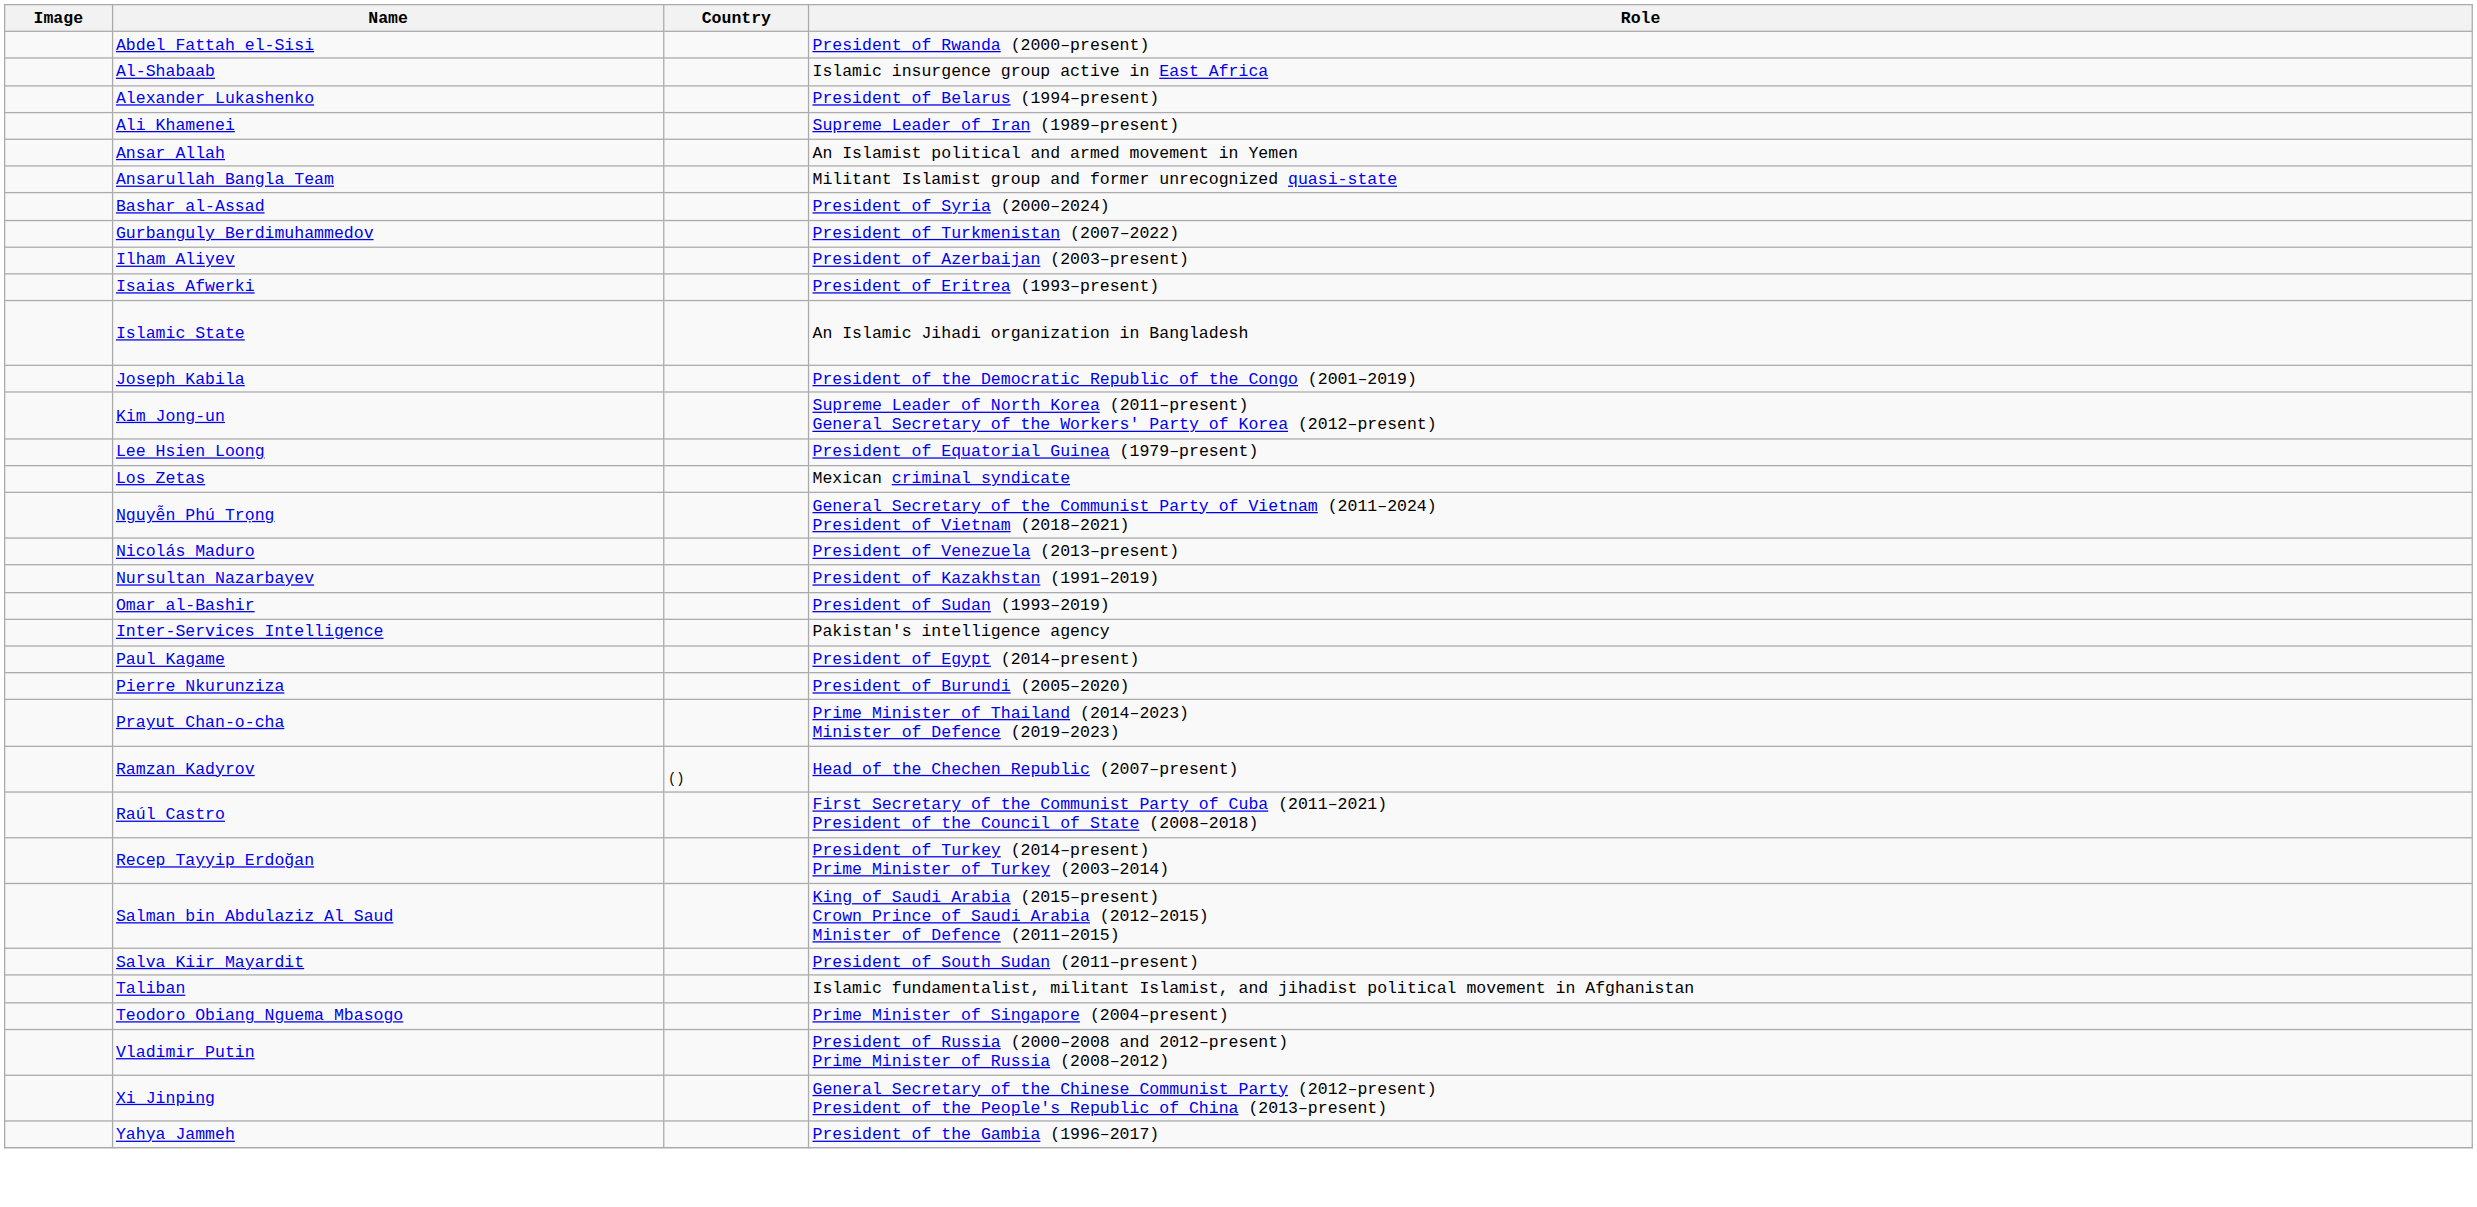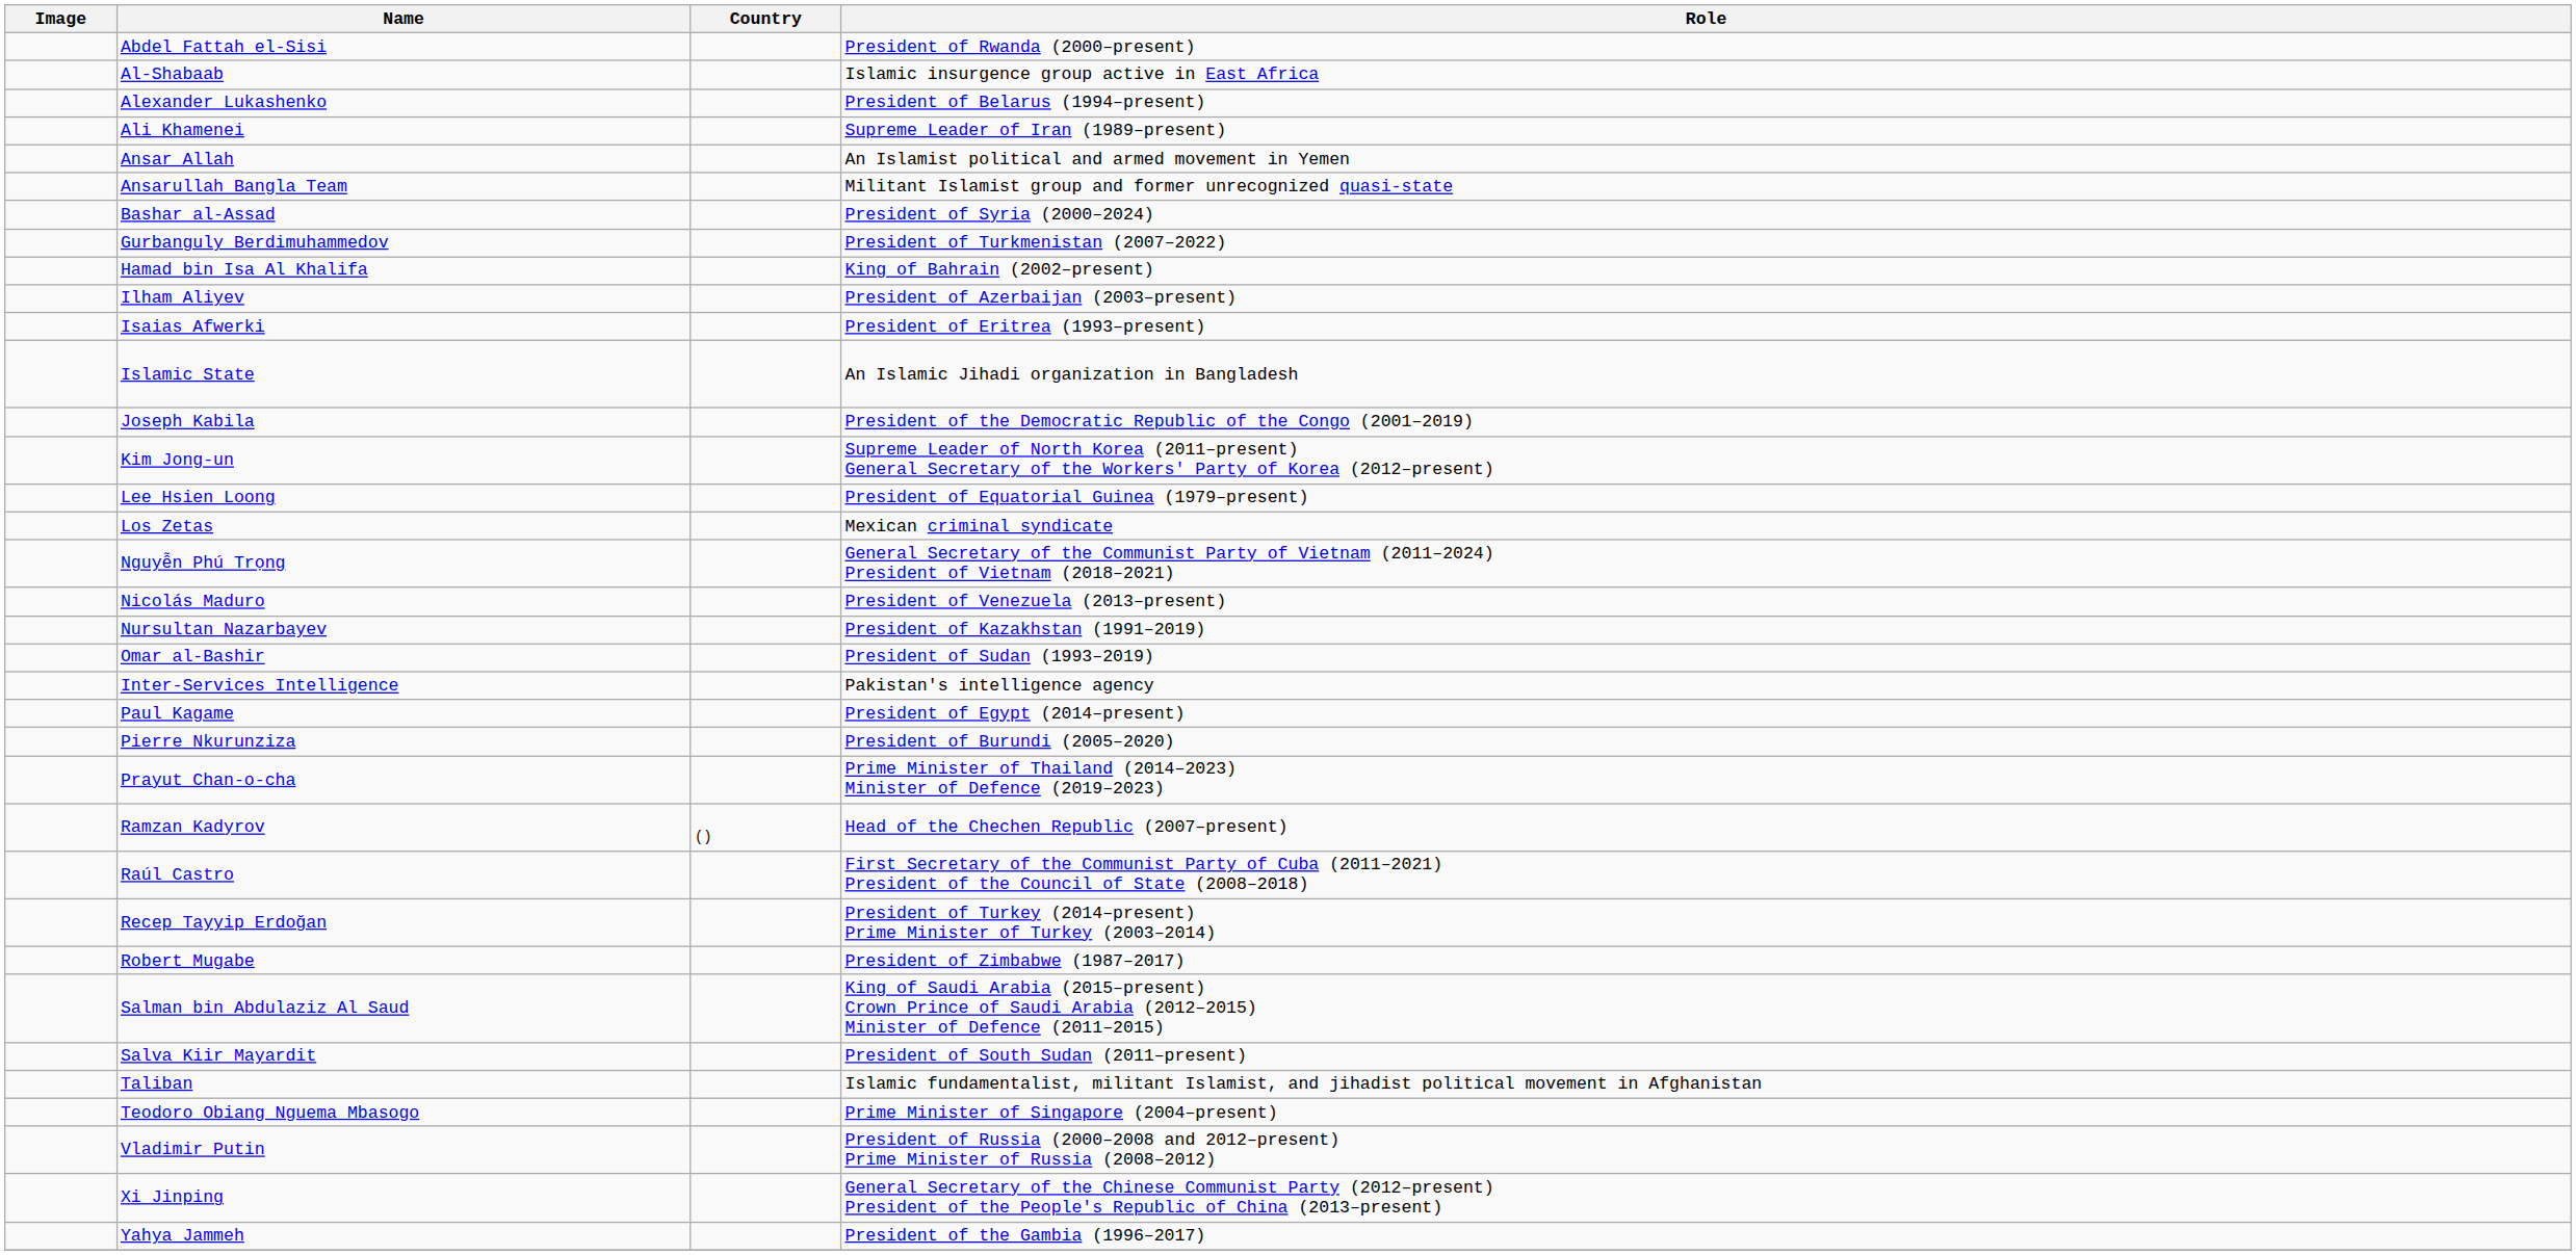 <table class="wikitable sortable" width="98%">
 <tr>
 <th class="unsortable">Image</th>
 <th>Name</th>
 <th>Country</th>
 <th>Role</th>
 </tr>
 <tr>
 <td></td>
 <td><a href='#'>Abdel Fattah el-Sisi</a></td>
 <td></td>
 <td><a href='#'>President of Rwanda</a> (2000–present)</td>
 </tr>
 <tr>
 <td></td>
 <td><a href='#'>Al-Shabaab</a></td>
 <td></td>
 <td>Islamic insurgence group active in <a href='#'>East Africa</a></td>
 </tr>
 <tr>
 <td></td>
 <td><a href='#'>Alexander Lukashenko</a></td>
 <td></td>
 <td><a href='#'>President of Belarus</a> (1994–present)</td>
 </tr>
 <tr>
 <td></td>
 <td><a href='#'>Ali Khamenei</a></td>
 <td></td>
 <td><a href='#'>Supreme Leader of Iran</a> (1989–present)</td>
 </tr>
 <tr>
 <td></td>
 <td><a href='#'>Ansar Allah</a></td>
 <td></td>
 <td>An Islamist political and armed movement in Yemen</td>
 </tr>
 <tr>
 <td></td>
 <td><a href='#'>Ansarullah Bangla Team</a></td>
 <td></td>
 <td>Militant Islamist group and former unrecognized <a href='#'>quasi-state</a></td>
 </tr>
 <tr>
 <td></td>
 <td><a href='#'>Bashar al-Assad</a></td>
 <td></td>
 <td><a href='#'>President of Syria</a> (2000–2024)</td>
 </tr>
 <tr>
 <td></td>
 <td><a href='#'>Gurbanguly Berdimuhammedov</a></td>
 <td></td>
 <td><a href='#'>President of Turkmenistan</a> (2007–2022)</td>
+</tr>
+<tr>
+<td></td>
+<td><a href='#'>Hamad bin Isa Al Khalifa</a></td>
+<td></td>
+<td><a href='#'>King of Bahrain</a> (2002–present)</td>
 </tr>
 <tr>
 <td></td>
 <td><a href='#'>Ilham Aliyev</a></td>
 <td></td>
 <td><a href='#'>President of Azerbaijan</a> (2003–present)</td>
 </tr>
 <tr>
 <td></td>
 <td><a href='#'>Isaias Afwerki</a></td>
 <td></td>
 <td><a href='#'>President of Eritrea</a> (1993–present)</td>
 </tr>
 <tr>
 <td></td>
 <td><a href='#'>Islamic State</a></td>
 <td><br><br><br></td>
 <td>An Islamic Jihadi organization in Bangladesh</td>
 </tr>
 <tr>
 <td></td>
 <td><a href='#'>Joseph Kabila</a></td>
 <td></td>
 <td><a href='#'>President of the Democratic Republic of the Congo</a> (2001–2019)</td>
 </tr>
 <tr>
 <td></td>
 <td><a href='#'>Kim Jong-un</a></td>
 <td></td>
 <td><a href='#'>Supreme Leader of North Korea</a> (2011–present)<br><a href='#'>General Secretary of the Workers' Party of Korea</a> (2012–present)</td>
 </tr>
 <tr>
 <td></td>
 <td><a href='#'>Lee Hsien Loong</a></td>
 <td></td>
 <td><a href='#'>President of Equatorial Guinea</a> (1979–present)</td>
 </tr>
 <tr>
 <td></td>
 <td><a href='#'>Los Zetas</a></td>
 <td></td>
 <td>Mexican <a href='#'>criminal syndicate</a></td>
 </tr>
 <tr>
 <td></td>
 <td><a href='#'>Nguyễn Phú Trọng</a></td>
 <td></td>
 <td><a href='#'>General Secretary of the Communist Party of Vietnam</a> (2011–2024)<br><a href='#'>President of Vietnam</a> (2018–2021)</td>
 </tr>
 <tr>
 <td></td>
 <td><a href='#'>Nicolás Maduro</a></td>
 <td></td>
 <td><a href='#'>President of Venezuela</a> (2013–present)</td>
 </tr>
 <tr>
 <td></td>
 <td><a href='#'>Nursultan Nazarbayev</a></td>
 <td></td>
 <td><a href='#'>President of Kazakhstan</a> (1991–2019)</td>
 </tr>
 <tr>
 <td></td>
 <td><a href='#'>Omar al-Bashir</a></td>
 <td></td>
 <td><a href='#'>President of Sudan</a> (1993–2019)</td>
 </tr>
 <tr>
 <td></td>
 <td><a href='#'>Inter-Services Intelligence</a></td>
 <td></td>
 <td>Pakistan's intelligence agency</td>
 </tr>
 <tr>
 <td></td>
 <td><a href='#'>Paul Kagame</a></td>
 <td></td>
 <td><a href='#'>President of Egypt</a> (2014–present)</td>
 </tr>
 <tr>
 <td></td>
 <td><a href='#'>Pierre Nkurunziza</a></td>
 <td></td>
 <td><a href='#'>President of Burundi</a> (2005–2020)</td>
 </tr>
 <tr>
 <td></td>
 <td><a href='#'>Prayut Chan-o-cha</a></td>
 <td></td>
 <td><a href='#'>Prime Minister of Thailand</a> (2014–2023)<br><a href='#'>Minister of Defence</a> (2019–2023)</td>
 </tr>
 <tr>
 <td></td>
 <td><a href='#'>Ramzan Kadyrov</a></td>
 <td><br><small>()</small></td>
 <td><a href='#'>Head of the Chechen Republic</a> (2007–present)</td>
 </tr>
 <tr>
 <td></td>
 <td><a href='#'>Raúl Castro</a></td>
 <td></td>
 <td><a href='#'>First Secretary of the Communist Party of Cuba</a> (2011–2021)<br><a href='#'>President of the Council of State</a> (2008–2018)</td>
 </tr>
 <tr>
 <td></td>
 <td><a href='#'>Recep Tayyip Erdoğan</a></td>
 <td></td>
 <td><a href='#'>President of Turkey</a> (2014–present)<br><a href='#'>Prime Minister of Turkey</a> (2003–2014)</td>
 </tr>
 <tr>
 <td></td>
+<td><a href='#'>Robert Mugabe</a></td>
+<td></td>
+<td><a href='#'>President of Zimbabwe</a> (1987–2017)</td>
+</tr>
+<tr>
+<td></td>
 <td><a href='#'>Salman bin Abdulaziz Al Saud</a></td>
 <td></td>
 <td><a href='#'>King of Saudi Arabia</a> (2015–present)<br><a href='#'>Crown Prince of Saudi Arabia</a> (2012–2015)<br><a href='#'>Minister of Defence</a> (2011–2015)</td>
 </tr>
 <tr>
 <td></td>
 <td><a href='#'>Salva Kiir Mayardit</a></td>
 <td></td>
 <td><a href='#'>President of South Sudan</a> (2011–present)</td>
 </tr>
 <tr>
 <td></td>
 <td><a href='#'>Taliban</a></td>
 <td></td>
 <td>Islamic fundamentalist, militant Islamist, and jihadist political movement in Afghanistan</td>
 </tr>
 <tr>
 <td></td>
 <td><a href='#'>Teodoro Obiang Nguema Mbasogo</a></td>
 <td></td>
 <td><a href='#'>Prime Minister of Singapore</a> (2004–present)</td>
 </tr>
 <tr>
 <td></td>
 <td><a href='#'>Vladimir Putin</a></td>
 <td></td>
 <td><a href='#'>President of Russia</a> (2000–2008 and 2012–present)<br><a href='#'>Prime Minister of Russia</a> (2008–2012)</td>
 </tr>
 <tr>
 <td></td>
 <td><a href='#'>Xi Jinping</a></td>
 <td></td>
 <td><a href='#'>General Secretary of the Chinese Communist Party</a> (2012–present)<br><a href='#'>President of the People's Republic of China</a> (2013–present)</td>
 </tr>
 <tr>
 <td></td>
 <td><a href='#'>Yahya Jammeh</a></td>
 <td></td>
 <td><a href='#'>President of the Gambia</a> (1996–2017)</td>
 </tr>
 <tr>
 </tr>
 </table>
